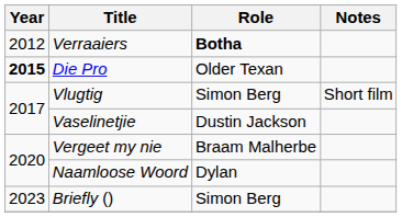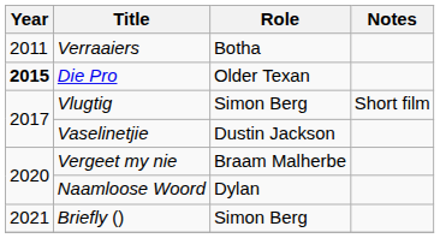 <table class="wikitable">
 <tr>
 <th>Year</th>
 <th>Title</th>
 <th>Role</th>
 <th>Notes</th>
 </tr>
 <tr>
-<td>2012</td>
+<td>2011</td>
 <td><em>Verraaiers</em></td>
-<td><strong>Botha</strong></td>
+<td>Botha</td>
 <td></td>
 </tr>
 <tr>
 <td><strong>2015</strong></td>
 <td><em><a href='#'>Die Pro</a></em></td>
 <td>Older Texan</td>
 <td></td>
 </tr>
 <tr>
 <td rowspan="2">2017</td>
 <td><em>Vlugtig</em></td>
 <td>Simon Berg</td>
 <td>Short film</td>
 </tr>
 <tr>
 <td><em>Vaselinetjie</em></td>
 <td>Dustin Jackson</td>
 <td></td>
 </tr>
 <tr>
 <td rowspan="2">2020</td>
 <td><em>Vergeet my nie</em></td>
 <td>Braam Malherbe</td>
 <td></td>
 </tr>
 <tr>
 <td><em>Naamloose Woord</em></td>
 <td>Dylan</td>
 <td></td>
 </tr>
 <tr>
-<td>2023</td>
+<td>2021</td>
 <td><em>Briefly</em> ()</td>
 <td>Simon Berg</td>
 <td></td>
 </tr>
 <tr>
 </tr>
 </table>
